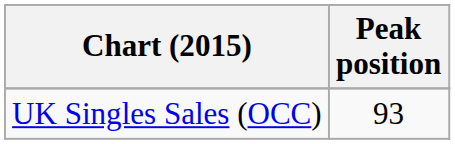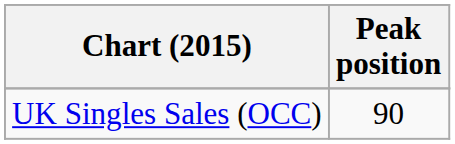 <table class="wikitable sortable plainrowheaders">
 <tr>
 <th>Chart (2015)</th>
 <th>Peak<br>position</th>
 </tr>
 <tr>
 </tr>
 <tr>
 </tr>
 <tr>
 </tr>
 <tr>
 </tr>
 <tr>
 <td><a href='#'>UK Singles Sales</a> (<a href='#'>OCC</a>)</td>
-<td style="text-align:center;">93</td>
+<td style="text-align:center;">90</td>
 </tr>
 </table>
